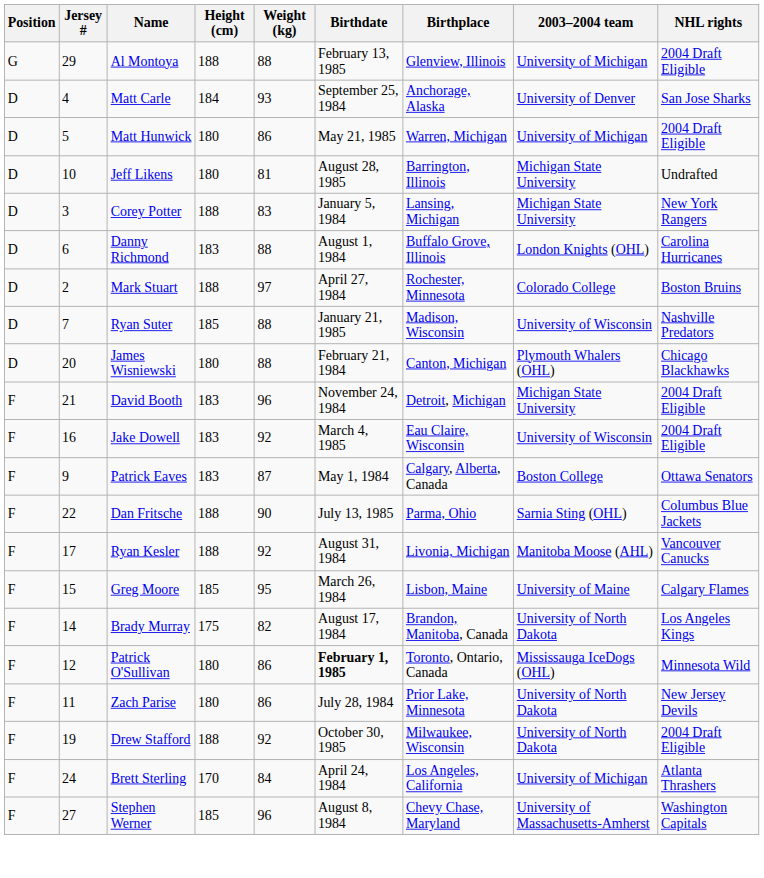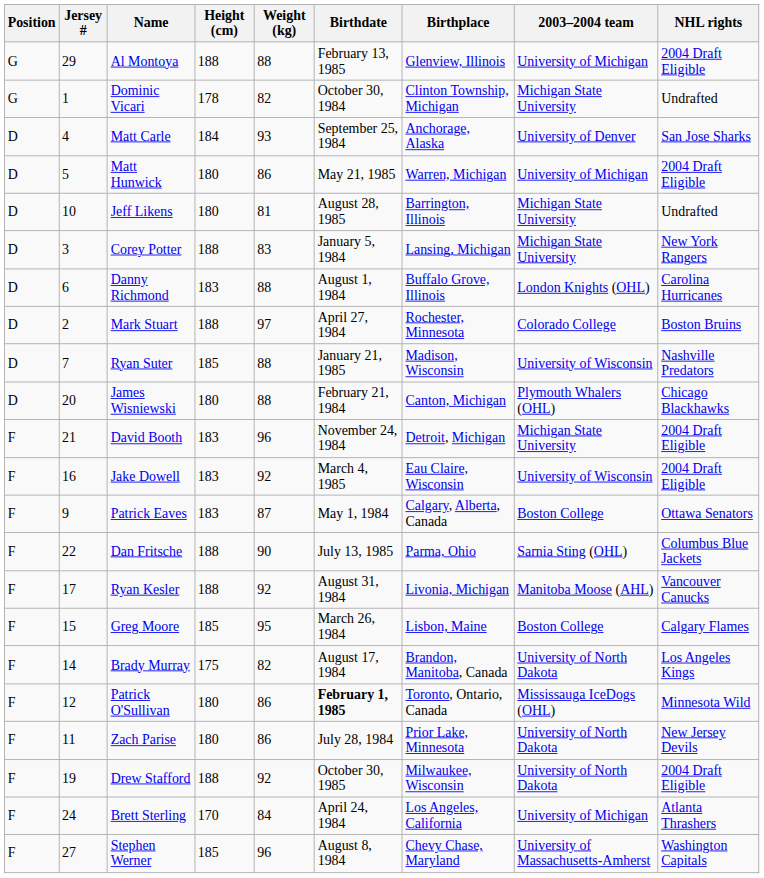 <table class="wikitable sortable">
 <tr>
 <th>Position</th>
 <th>Jersey #</th>
 <th>Name</th>
 <th>Height (cm)</th>
 <th>Weight (kg)</th>
 <th>Birthdate</th>
 <th>Birthplace</th>
 <th>2003–2004 team</th>
 <th>NHL rights</th>
 </tr>
 <tr>
 <td>G</td>
 <td>29</td>
 <td><a href='#'>Al Montoya</a></td>
 <td>188</td>
 <td>88</td>
 <td>February 13, 1985</td>
 <td><a href='#'>Glenview, Illinois</a></td>
 <td><a href='#'>University of Michigan</a></td>
 <td><a href='#'>2004 Draft Eligible</a></td>
+</tr>
+<tr>
+<td>G</td>
+<td>1</td>
+<td><a href='#'>Dominic Vicari</a></td>
+<td>178</td>
+<td>82</td>
+<td>October 30, 1984</td>
+<td><a href='#'>Clinton Township, Michigan</a></td>
+<td><a href='#'>Michigan State University</a></td>
+<td>Undrafted</td>
 </tr>
 <tr>
 <td>D</td>
 <td>4</td>
 <td><a href='#'>Matt Carle</a></td>
 <td>184</td>
 <td>93</td>
 <td>September 25, 1984</td>
 <td><a href='#'>Anchorage, Alaska</a></td>
 <td><a href='#'>University of Denver</a></td>
 <td><a href='#'>San Jose Sharks</a></td>
 </tr>
 <tr>
 <td>D</td>
 <td>5</td>
 <td><a href='#'>Matt Hunwick</a></td>
 <td>180</td>
 <td>86</td>
 <td>May 21, 1985</td>
 <td><a href='#'>Warren, Michigan</a></td>
 <td><a href='#'>University of Michigan</a></td>
 <td><a href='#'>2004 Draft Eligible</a></td>
 </tr>
 <tr>
 <td>D</td>
 <td>10</td>
 <td><a href='#'>Jeff Likens</a></td>
 <td>180</td>
 <td>81</td>
 <td>August 28, 1985</td>
 <td><a href='#'>Barrington, Illinois</a></td>
 <td><a href='#'>Michigan State University</a></td>
 <td>Undrafted</td>
 </tr>
 <tr>
 <td>D</td>
 <td>3</td>
 <td><a href='#'>Corey Potter</a></td>
 <td>188</td>
 <td>83</td>
 <td>January 5, 1984</td>
 <td><a href='#'>Lansing, Michigan</a></td>
 <td><a href='#'>Michigan State University</a></td>
 <td><a href='#'>New York Rangers</a></td>
 </tr>
 <tr>
 <td>D</td>
 <td>6</td>
 <td><a href='#'>Danny Richmond</a></td>
 <td>183</td>
 <td>88</td>
 <td>August 1, 1984</td>
 <td><a href='#'>Buffalo Grove, Illinois</a></td>
 <td><a href='#'>London Knights</a> (<a href='#'>OHL</a>)</td>
 <td><a href='#'>Carolina Hurricanes</a></td>
 </tr>
 <tr>
 <td>D</td>
 <td>2</td>
 <td><a href='#'>Mark Stuart</a></td>
 <td>188</td>
 <td>97</td>
 <td>April 27, 1984</td>
 <td><a href='#'>Rochester, Minnesota</a></td>
 <td><a href='#'>Colorado College</a></td>
 <td><a href='#'>Boston Bruins</a></td>
 </tr>
 <tr>
 <td>D</td>
 <td>7</td>
 <td><a href='#'>Ryan Suter</a></td>
 <td>185</td>
 <td>88</td>
 <td>January 21, 1985</td>
 <td><a href='#'>Madison, Wisconsin</a></td>
 <td><a href='#'>University of Wisconsin</a></td>
 <td><a href='#'>Nashville Predators</a></td>
 </tr>
 <tr>
 <td>D</td>
 <td>20</td>
 <td><a href='#'>James Wisniewski</a></td>
 <td>180</td>
 <td>88</td>
 <td>February 21, 1984</td>
 <td><a href='#'>Canton, Michigan</a></td>
 <td><a href='#'>Plymouth Whalers</a> (<a href='#'>OHL</a>)</td>
 <td><a href='#'>Chicago Blackhawks</a></td>
 </tr>
 <tr>
 <td>F</td>
 <td>21</td>
 <td><a href='#'>David Booth</a></td>
 <td>183</td>
 <td>96</td>
 <td>November 24, 1984</td>
 <td><a href='#'>Detroit</a>, <a href='#'>Michigan</a></td>
 <td><a href='#'>Michigan State University</a></td>
 <td><a href='#'>2004 Draft Eligible</a></td>
 </tr>
 <tr>
 <td>F</td>
 <td>16</td>
 <td><a href='#'>Jake Dowell</a></td>
 <td>183</td>
 <td>92</td>
 <td>March 4, 1985</td>
 <td><a href='#'>Eau Claire, Wisconsin</a></td>
 <td><a href='#'>University of Wisconsin</a></td>
 <td><a href='#'>2004 Draft Eligible</a></td>
 </tr>
 <tr>
 <td>F</td>
 <td>9</td>
 <td><a href='#'>Patrick Eaves</a></td>
 <td>183</td>
 <td>87</td>
 <td>May 1, 1984</td>
 <td><a href='#'>Calgary</a>, <a href='#'>Alberta</a>, Canada</td>
 <td><a href='#'>Boston College</a></td>
 <td><a href='#'>Ottawa Senators</a></td>
 </tr>
 <tr>
 <td>F</td>
 <td>22</td>
 <td><a href='#'>Dan Fritsche</a></td>
 <td>188</td>
 <td>90</td>
 <td>July 13, 1985</td>
 <td><a href='#'>Parma, Ohio</a></td>
 <td><a href='#'>Sarnia Sting</a> (<a href='#'>OHL</a>)</td>
 <td><a href='#'>Columbus Blue Jackets</a></td>
 </tr>
 <tr>
 <td>F</td>
 <td>17</td>
 <td><a href='#'>Ryan Kesler</a></td>
 <td>188</td>
 <td>92</td>
 <td>August 31, 1984</td>
 <td><a href='#'>Livonia, Michigan</a></td>
 <td><a href='#'>Manitoba Moose</a> (<a href='#'>AHL</a>)</td>
 <td><a href='#'>Vancouver Canucks</a></td>
 </tr>
 <tr>
 <td>F</td>
 <td>15</td>
 <td><a href='#'>Greg Moore</a></td>
 <td>185</td>
 <td>95</td>
 <td>March 26, 1984</td>
 <td><a href='#'>Lisbon, Maine</a></td>
-<td><a href='#'>University of Maine</a></td>
+<td><a href='#'>Boston College</a></td>
 <td><a href='#'>Calgary Flames</a></td>
 </tr>
 <tr>
 <td>F</td>
 <td>14</td>
 <td><a href='#'>Brady Murray</a></td>
 <td>175</td>
 <td>82</td>
 <td>August 17, 1984</td>
 <td><a href='#'>Brandon, Manitoba</a>, Canada</td>
 <td><a href='#'>University of North Dakota</a></td>
 <td><a href='#'>Los Angeles Kings</a></td>
 </tr>
 <tr>
 <td>F</td>
 <td>12</td>
 <td><a href='#'>Patrick O'Sullivan</a></td>
 <td>180</td>
 <td>86</td>
 <td><strong>February 1, 1985</strong></td>
 <td><a href='#'>Toronto</a>, Ontario, Canada</td>
 <td><a href='#'>Mississauga IceDogs</a> (<a href='#'>OHL</a>)</td>
 <td><a href='#'>Minnesota Wild</a></td>
 </tr>
 <tr>
 <td>F</td>
 <td>11</td>
 <td><a href='#'>Zach Parise</a></td>
 <td>180</td>
 <td>86</td>
 <td>July 28, 1984</td>
 <td><a href='#'>Prior Lake, Minnesota</a></td>
 <td><a href='#'>University of North Dakota</a></td>
 <td><a href='#'>New Jersey Devils</a></td>
 </tr>
 <tr>
 <td>F</td>
 <td>19</td>
 <td><a href='#'>Drew Stafford</a></td>
 <td>188</td>
 <td>92</td>
 <td>October 30, 1985</td>
 <td><a href='#'>Milwaukee, Wisconsin</a></td>
 <td><a href='#'>University of North Dakota</a></td>
 <td><a href='#'>2004 Draft Eligible</a></td>
 </tr>
 <tr>
 <td>F</td>
 <td>24</td>
 <td><a href='#'>Brett Sterling</a></td>
 <td>170</td>
 <td>84</td>
 <td>April 24, 1984</td>
 <td><a href='#'>Los Angeles, California</a></td>
 <td><a href='#'>University of Michigan</a></td>
 <td><a href='#'>Atlanta Thrashers</a></td>
 </tr>
 <tr>
 <td>F</td>
 <td>27</td>
 <td><a href='#'>Stephen Werner</a></td>
 <td>185</td>
 <td>96</td>
 <td>August 8, 1984</td>
 <td><a href='#'>Chevy Chase, Maryland</a></td>
 <td><a href='#'>University of Massachusetts-Amherst</a></td>
 <td><a href='#'>Washington Capitals</a></td>
 </tr>
 </table>
